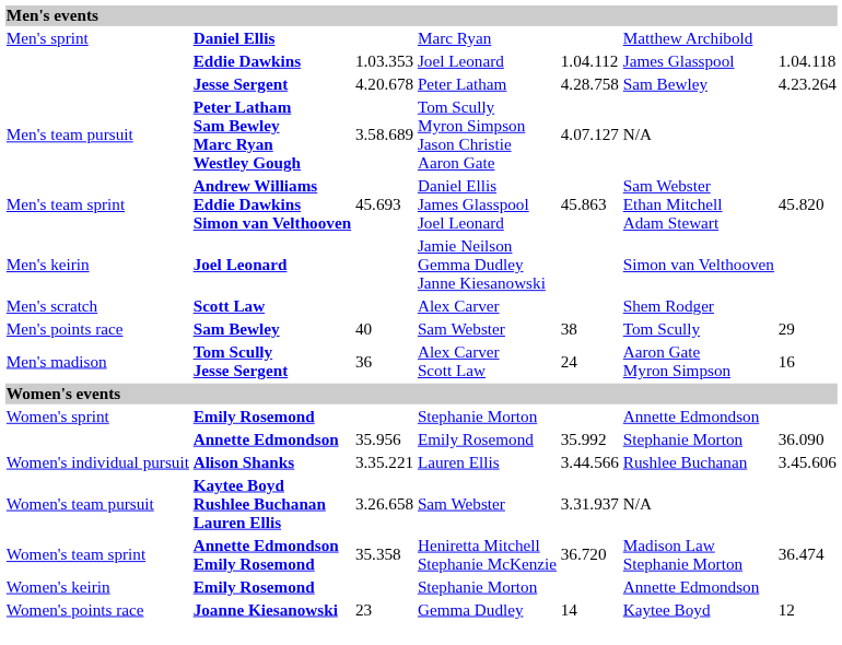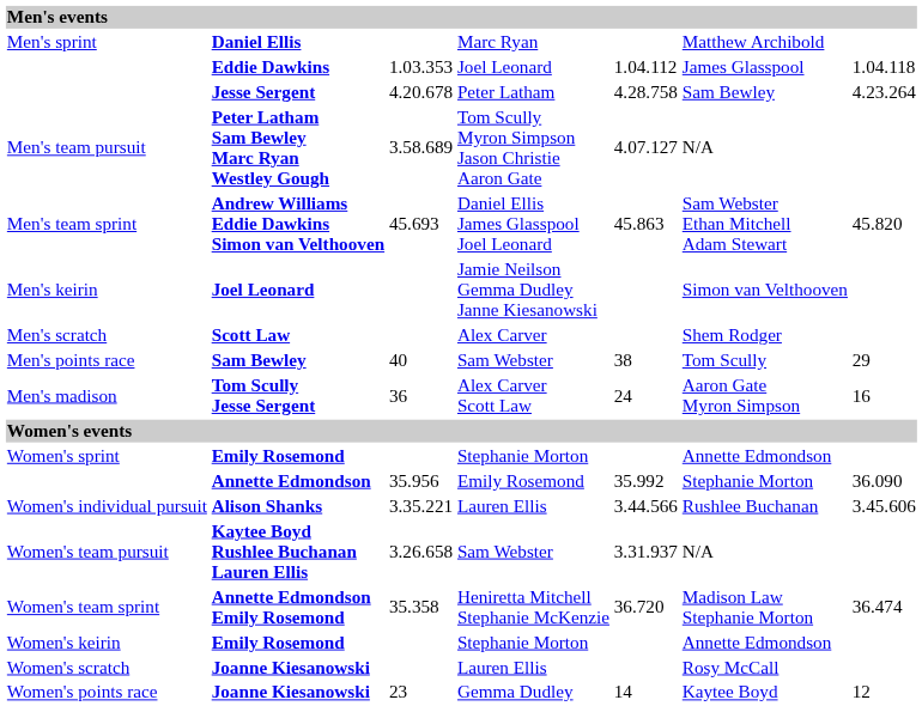 <table>
 <tr bgcolor="#cccccc">
 <td colspan=7><strong>Men's events</strong></td>
 </tr>
 <tr>
 <td><a href='#'>Men's sprint</a><br></td>
 <td><strong><a href='#'>Daniel Ellis</a></strong><br><small></small></td>
 <td></td>
 <td><a href='#'>Marc Ryan</a><br><small></small></td>
 <td></td>
 <td><a href='#'>Matthew Archibold</a><br><small></small></td>
 <td></td>
 </tr>
 <tr>
 <td><br></td>
 <td><strong><a href='#'>Eddie Dawkins</a></strong><br><small></small></td>
 <td>1.03.353</td>
 <td><a href='#'>Joel Leonard</a><br><small></small></td>
 <td>1.04.112</td>
 <td><a href='#'>James Glasspool</a><br><small></small></td>
 <td>1.04.118</td>
 </tr>
 <tr>
 <td><br></td>
 <td><strong><a href='#'>Jesse Sergent</a></strong><br><small></small></td>
 <td>4.20.678</td>
 <td><a href='#'>Peter Latham</a><br><small></small></td>
 <td>4.28.758</td>
 <td><a href='#'>Sam Bewley</a><br><small></small></td>
 <td>4.23.264</td>
 </tr>
 <tr>
 <td><a href='#'>Men's team pursuit</a><br></td>
 <td><strong><a href='#'>Peter Latham</a><br><a href='#'>Sam Bewley</a><br><a href='#'>Marc Ryan</a><br><a href='#'>Westley Gough</a></strong><br><small></small></td>
 <td>3.58.689</td>
 <td><a href='#'>Tom Scully</a><br><a href='#'>Myron Simpson</a><br><a href='#'>Jason Christie</a><br><a href='#'>Aaron Gate</a><br><small></small></td>
 <td>4.07.127</td>
 <td>N/A</td>
 <td></td>
 </tr>
 <tr>
 <td><a href='#'>Men's team sprint</a><br></td>
 <td><strong><a href='#'>Andrew Williams</a><br><a href='#'>Eddie Dawkins</a><br><a href='#'>Simon van Velthooven</a></strong><br><small></small></td>
 <td>45.693</td>
 <td><a href='#'>Daniel Ellis</a><br><a href='#'>James Glasspool</a><br><a href='#'>Joel Leonard</a><br><small></small></td>
 <td>45.863</td>
 <td><a href='#'>Sam Webster</a><br><a href='#'>Ethan Mitchell</a><br><a href='#'>Adam Stewart</a><br><small></small></td>
 <td>45.820</td>
 </tr>
 <tr>
 <td><a href='#'>Men's keirin</a><br></td>
 <td><strong><a href='#'>Joel Leonard</a></strong><br><small></small></td>
 <td></td>
 <td><a href='#'>Jamie Neilson</a><br><a href='#'>Gemma Dudley</a><br><a href='#'>Janne Kiesanowski</a><br><small></small></td>
 <td></td>
 <td><a href='#'>Simon van Velthooven</a><br><small></small></td>
 <td></td>
 </tr>
 <tr>
 <td><a href='#'>Men's scratch</a><br></td>
 <td><strong><a href='#'>Scott Law</a></strong><br><small></small></td>
 <td></td>
 <td><a href='#'>Alex Carver</a><br><small></small></td>
 <td></td>
 <td><a href='#'>Shem Rodger</a><br><small></small></td>
 <td></td>
 </tr>
 <tr>
 <td><a href='#'>Men's points race</a><br></td>
 <td><strong><a href='#'>Sam Bewley</a></strong><br><small></small></td>
 <td>40</td>
 <td><a href='#'>Sam Webster</a><br><small></small></td>
 <td>38</td>
 <td><a href='#'>Tom Scully</a><br><small></small></td>
 <td>29</td>
 </tr>
 <tr>
 <td><a href='#'>Men's madison</a><br></td>
 <td><strong><a href='#'>Tom Scully</a><br><a href='#'>Jesse Sergent</a></strong><br><small></small></td>
 <td>36</td>
 <td><a href='#'>Alex Carver</a><br><a href='#'>Scott Law</a><br><small></small></td>
 <td>24</td>
 <td><a href='#'>Aaron Gate</a><br><a href='#'>Myron Simpson</a><br><small></small></td>
 <td>16</td>
 </tr>
 <tr style="background:#ccc;">
 <td colspan=7><strong>Women's events</strong></td>
 </tr>
 <tr>
 <td><a href='#'>Women's sprint</a> <br></td>
 <td><strong><a href='#'>Emily Rosemond</a></strong><br><small></small></td>
 <td></td>
 <td><a href='#'>Stephanie Morton</a><br><small></small></td>
 <td></td>
 <td><a href='#'>Annette Edmondson</a><br><small></small></td>
 <td></td>
 </tr>
 <tr>
 <td><br></td>
 <td><strong><a href='#'>Annette Edmondson</a></strong><br><small></small></td>
 <td>35.956</td>
 <td><a href='#'>Emily Rosemond</a><br><small></small></td>
 <td>35.992</td>
 <td><a href='#'>Stephanie Morton</a><br><small></small></td>
 <td>36.090</td>
 </tr>
 <tr>
 <td><a href='#'>Women's individual pursuit</a><br></td>
 <td><strong><a href='#'>Alison Shanks</a></strong><br><small></small></td>
 <td>3.35.221</td>
 <td><a href='#'>Lauren Ellis</a><br><small></small></td>
 <td>3.44.566</td>
 <td><a href='#'>Rushlee Buchanan</a><br><small></small></td>
 <td>3.45.606</td>
 </tr>
 <tr>
 <td><a href='#'>Women's team pursuit</a><br></td>
 <td><strong><a href='#'>Kaytee Boyd</a><br><a href='#'>Rushlee Buchanan</a><br><a href='#'>Lauren Ellis</a></strong><br><small></small></td>
 <td>3.26.658</td>
 <td><a href='#'>Sam Webster</a><br><small></small></td>
 <td>3.31.937</td>
 <td>N/A</td>
 <td></td>
 </tr>
 <tr>
 <td><a href='#'>Women's team sprint</a><br></td>
 <td><strong><a href='#'>Annette Edmondson</a><br><a href='#'>Emily Rosemond</a></strong><br><small></small></td>
 <td>35.358</td>
 <td><a href='#'>Heniretta Mitchell</a><br><a href='#'>Stephanie McKenzie</a><br><small></small></td>
 <td>36.720</td>
 <td><a href='#'>Madison Law</a><br><a href='#'>Stephanie Morton</a><br><small></small></td>
 <td>36.474</td>
 </tr>
 <tr>
 <td><a href='#'>Women's keirin</a><br></td>
 <td><strong><a href='#'>Emily Rosemond</a></strong><br><small></small></td>
 <td></td>
 <td><a href='#'>Stephanie Morton</a><br><small></small></td>
 <td></td>
 <td><a href='#'>Annette Edmondson</a><br><small></small></td>
 <td></td>
 </tr>
 <tr>
+<td><a href='#'>Women's scratch</a><br></td>
+<td><strong><a href='#'>Joanne Kiesanowski</a></strong><br><small></small></td>
+<td></td>
+<td><a href='#'>Lauren Ellis</a><br><small></small></td>
+<td></td>
+<td><a href='#'>Rosy McCall</a><br><small></small></td>
+<td></td>
+</tr>
+<tr>
 <td><a href='#'>Women's points race</a><br></td>
 <td><strong><a href='#'>Joanne Kiesanowski</a></strong><br><small></small></td>
 <td>23</td>
 <td><a href='#'>Gemma Dudley</a><br><small></small></td>
 <td>14</td>
 <td><a href='#'>Kaytee Boyd</a><br><small></small></td>
 <td>12</td>
 </tr>
 </table>
